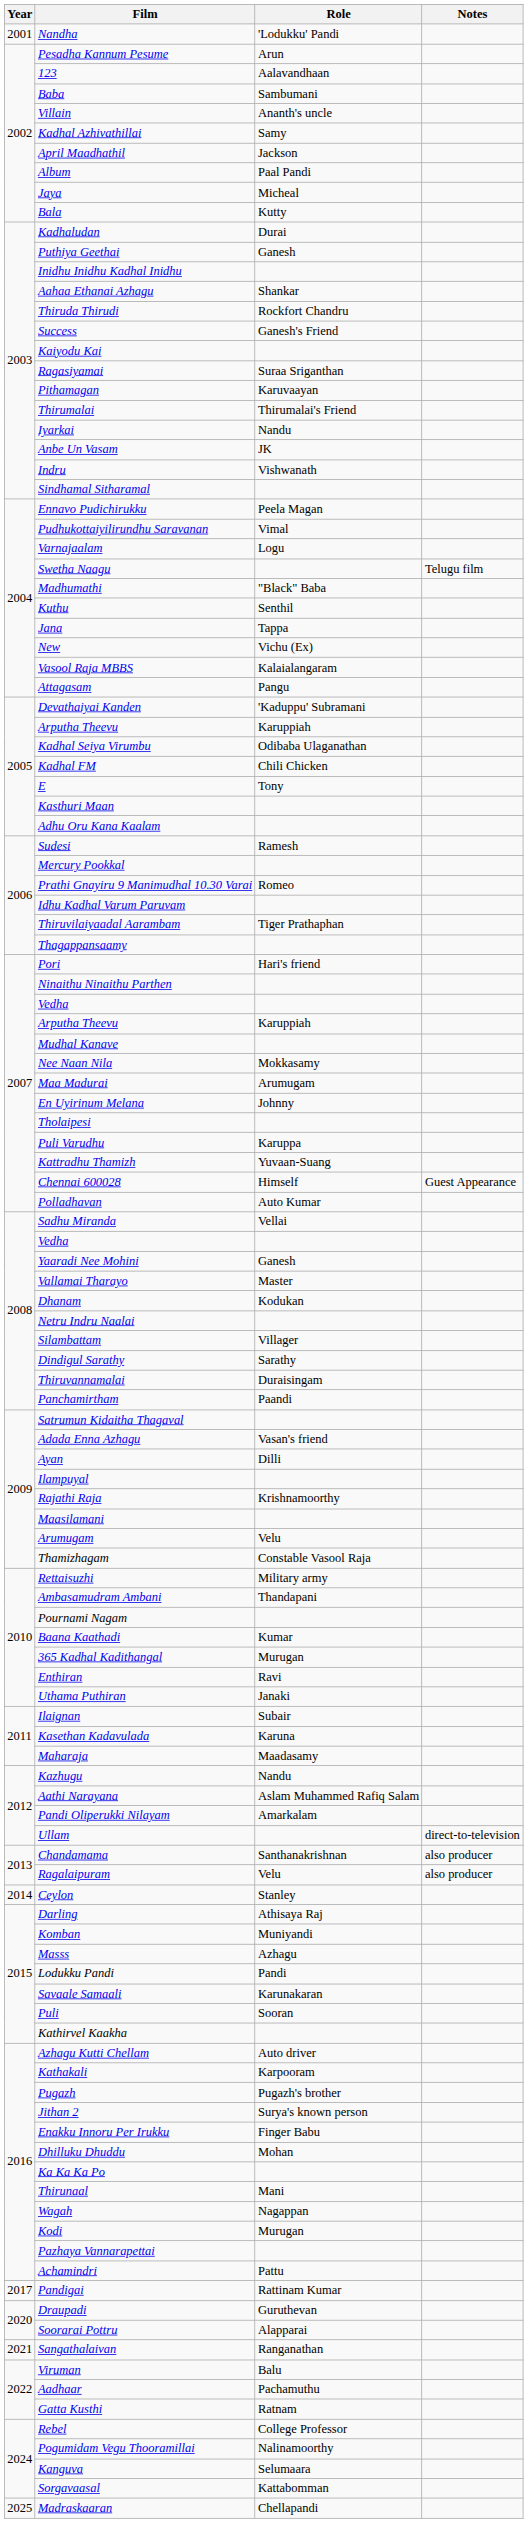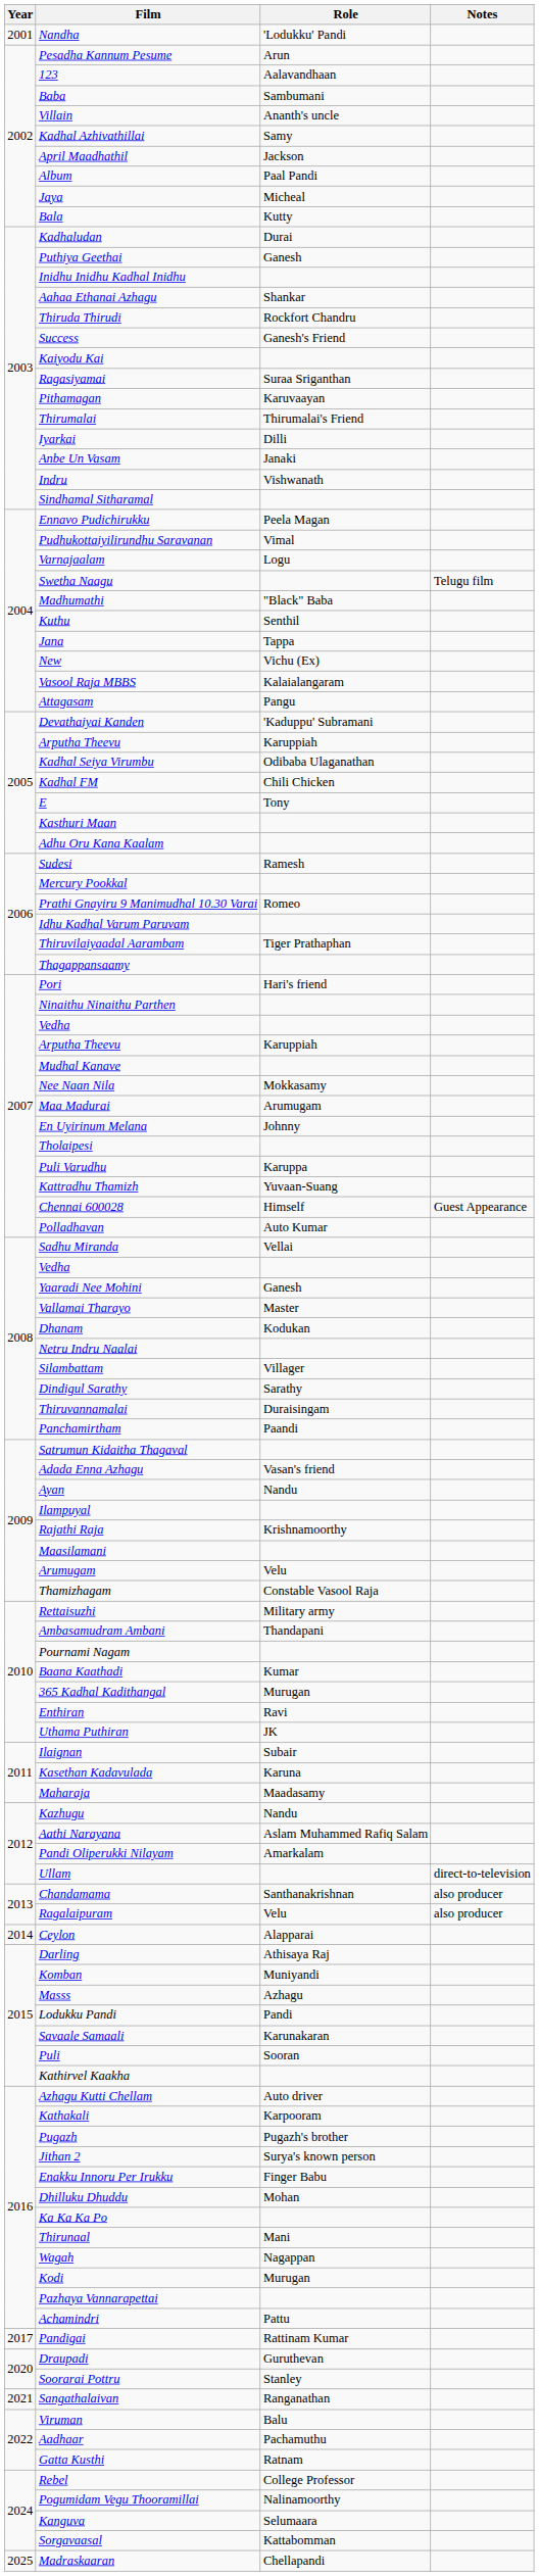 <table class="wikitable">
 <tr>
 <th>Year</th>
 <th>Film</th>
 <th>Role</th>
 <th>Notes</th>
 </tr>
 <tr>
 <td>2001</td>
 <td><em><a href='#'>Nandha</a></em></td>
 <td>'Lodukku' Pandi</td>
 <td></td>
 </tr>
 <tr>
 <td rowspan="9">2002</td>
 <td><em><a href='#'>Pesadha Kannum Pesume</a></em></td>
 <td>Arun</td>
 <td></td>
 </tr>
 <tr>
 <td><em><a href='#'>123</a></em></td>
 <td>Aalavandhaan</td>
 <td></td>
 </tr>
 <tr>
 <td><em><a href='#'>Baba</a></em></td>
 <td>Sambumani</td>
 <td></td>
 </tr>
 <tr>
 <td><em><a href='#'>Villain</a></em></td>
 <td>Ananth's uncle</td>
 <td></td>
 </tr>
 <tr>
 <td><em><a href='#'>Kadhal Azhivathillai</a></em></td>
 <td>Samy</td>
 <td></td>
 </tr>
 <tr>
 <td><em><a href='#'>April Maadhathil</a></em></td>
 <td>Jackson</td>
 <td></td>
 </tr>
 <tr>
 <td><em><a href='#'>Album</a></em></td>
 <td>Paal Pandi</td>
 <td></td>
 </tr>
 <tr>
 <td><em><a href='#'>Jaya</a></em></td>
 <td>Micheal</td>
 <td></td>
 </tr>
 <tr>
 <td><em><a href='#'>Bala</a></em></td>
 <td>Kutty</td>
 <td></td>
 </tr>
 <tr>
 <td rowspan="14">2003</td>
 <td><em><a href='#'>Kadhaludan</a></em></td>
 <td>Durai</td>
 <td></td>
 </tr>
 <tr>
 <td><em><a href='#'>Puthiya Geethai</a></em></td>
 <td>Ganesh</td>
 <td></td>
 </tr>
 <tr>
 <td><em><a href='#'>Inidhu Inidhu Kadhal Inidhu</a></em></td>
 <td></td>
 <td></td>
 </tr>
 <tr>
 <td><em><a href='#'>Aahaa Ethanai Azhagu</a></em></td>
 <td>Shankar</td>
 <td></td>
 </tr>
 <tr>
 <td><em><a href='#'>Thiruda Thirudi</a></em></td>
 <td>Rockfort Chandru</td>
 <td></td>
 </tr>
 <tr>
 <td><em><a href='#'>Success</a></em></td>
 <td>Ganesh's Friend</td>
 <td></td>
 </tr>
 <tr>
 <td><em><a href='#'>Kaiyodu Kai</a></em></td>
 <td></td>
 <td></td>
 </tr>
 <tr>
 <td><em><a href='#'>Ragasiyamai</a></em></td>
 <td>Suraa Sriganthan</td>
 <td></td>
 </tr>
 <tr>
 <td><em><a href='#'>Pithamagan</a></em></td>
 <td>Karuvaayan</td>
 <td></td>
 </tr>
 <tr>
 <td><em><a href='#'>Thirumalai</a></em></td>
 <td>Thirumalai's Friend</td>
 <td></td>
 </tr>
 <tr>
 <td><em><a href='#'>Iyarkai</a></em></td>
-<td>Nandu</td>
+<td>Dilli</td>
 <td></td>
 </tr>
 <tr>
 <td><em><a href='#'>Anbe Un Vasam</a></em></td>
-<td>JK</td>
+<td>Janaki</td>
 <td></td>
 </tr>
 <tr>
 <td><em><a href='#'>Indru</a></em></td>
 <td>Vishwanath</td>
 <td></td>
 </tr>
 <tr>
 <td><em><a href='#'>Sindhamal Sitharamal</a></em></td>
 <td></td>
 <td></td>
 </tr>
 <tr>
 <td rowspan="10">2004</td>
 <td><em><a href='#'>Ennavo Pudichirukku</a></em></td>
 <td>Peela Magan</td>
 <td></td>
 </tr>
 <tr>
 <td><em><a href='#'>Pudhukottaiyilirundhu Saravanan</a></em></td>
 <td>Vimal</td>
 <td></td>
 </tr>
 <tr>
 <td><em><a href='#'>Varnajaalam</a></em></td>
 <td>Logu</td>
 <td></td>
 </tr>
 <tr>
 <td><em><a href='#'>Swetha Naagu</a></em></td>
 <td></td>
 <td>Telugu film</td>
 </tr>
 <tr>
 <td><em><a href='#'>Madhumathi</a></em></td>
 <td>"Black" Baba</td>
 <td></td>
 </tr>
 <tr>
 <td><em><a href='#'>Kuthu</a></em></td>
 <td>Senthil</td>
 <td></td>
 </tr>
 <tr>
 <td><em><a href='#'>Jana</a></em></td>
 <td>Tappa</td>
 <td></td>
 </tr>
 <tr>
 <td><em><a href='#'>New</a></em></td>
 <td>Vichu (Ex)</td>
 <td></td>
 </tr>
 <tr>
 <td><em><a href='#'>Vasool Raja MBBS</a></em></td>
 <td>Kalaialangaram</td>
 <td></td>
 </tr>
 <tr>
 <td><em><a href='#'>Attagasam</a></em></td>
 <td>Pangu</td>
 <td></td>
 </tr>
 <tr>
 <td rowspan="7">2005</td>
 <td><em><a href='#'>Devathaiyai Kanden</a></em></td>
 <td>'Kaduppu' Subramani</td>
 <td></td>
 </tr>
 <tr>
 <td><em><a href='#'>Arputha Theevu</a></em></td>
 <td>Karuppiah</td>
 <td></td>
 </tr>
 <tr>
 <td><em><a href='#'>Kadhal Seiya Virumbu</a></em></td>
 <td>Odibaba Ulaganathan</td>
 <td></td>
 </tr>
 <tr>
 <td><em><a href='#'>Kadhal FM</a></em></td>
 <td>Chili Chicken</td>
 <td></td>
 </tr>
 <tr>
 <td><em><a href='#'>E</a></em></td>
 <td>Tony</td>
 <td></td>
 </tr>
 <tr>
 <td><em><a href='#'>Kasthuri Maan</a></em></td>
 <td></td>
 <td></td>
 </tr>
 <tr>
 <td><em><a href='#'>Adhu Oru Kana Kaalam</a></em></td>
 <td></td>
 <td></td>
 </tr>
 <tr>
 <td rowspan="6">2006</td>
 <td><em><a href='#'>Sudesi</a></em></td>
 <td>Ramesh</td>
 <td></td>
 </tr>
 <tr>
 <td><em><a href='#'>Mercury Pookkal</a></em></td>
 <td></td>
 <td></td>
 </tr>
 <tr>
 <td><em><a href='#'>Prathi Gnayiru 9 Manimudhal 10.30 Varai</a></em></td>
 <td>Romeo</td>
 <td></td>
 </tr>
 <tr>
 <td><em><a href='#'>Idhu Kadhal Varum Paruvam</a></em></td>
 <td></td>
 <td></td>
 </tr>
 <tr>
 <td><em><a href='#'>Thiruvilaiyaadal Aarambam</a></em></td>
 <td>Tiger Prathaphan</td>
 <td></td>
 </tr>
 <tr>
 <td><em><a href='#'>Thagappansaamy</a></em></td>
 <td></td>
 <td></td>
 </tr>
 <tr>
 <td rowspan="13">2007</td>
 <td><em><a href='#'>Pori</a></em></td>
 <td>Hari's friend</td>
 <td></td>
 </tr>
 <tr>
 <td><em><a href='#'>Ninaithu Ninaithu Parthen</a></em></td>
 <td></td>
 <td></td>
 </tr>
 <tr>
 <td><em><a href='#'>Vedha</a></em></td>
 <td></td>
 <td></td>
 </tr>
 <tr>
 <td><em><a href='#'>Arputha Theevu</a></em></td>
 <td>Karuppiah</td>
 <td></td>
 </tr>
 <tr>
 <td><em><a href='#'>Mudhal Kanave</a></em></td>
 <td></td>
 <td></td>
 </tr>
 <tr>
 <td><em><a href='#'>Nee Naan Nila</a></em></td>
 <td>Mokkasamy</td>
 <td></td>
 </tr>
 <tr>
 <td><em><a href='#'>Maa Madurai</a></em></td>
 <td>Arumugam</td>
 <td></td>
 </tr>
 <tr>
 <td><em><a href='#'>En Uyirinum Melana</a></em></td>
 <td>Johnny</td>
 <td></td>
 </tr>
 <tr>
 <td><em><a href='#'>Tholaipesi</a></em></td>
 <td></td>
 <td></td>
 </tr>
 <tr>
 <td><em><a href='#'>Puli Varudhu</a></em></td>
 <td>Karuppa</td>
 <td></td>
 </tr>
 <tr>
 <td><em><a href='#'>Kattradhu Thamizh</a></em></td>
 <td>Yuvaan-Suang</td>
 <td></td>
 </tr>
 <tr>
 <td><em><a href='#'>Chennai 600028</a></em></td>
 <td>Himself</td>
 <td>Guest Appearance</td>
 </tr>
 <tr>
 <td><em><a href='#'>Polladhavan</a></em></td>
 <td>Auto Kumar</td>
 <td></td>
 </tr>
 <tr>
 <td rowspan="10">2008</td>
 <td><em><a href='#'>Sadhu Miranda</a></em></td>
 <td>Vellai</td>
 <td></td>
 </tr>
 <tr>
 <td><em><a href='#'>Vedha</a></em></td>
 <td></td>
 <td></td>
 </tr>
 <tr>
 <td><em><a href='#'>Yaaradi Nee Mohini</a></em></td>
 <td>Ganesh</td>
 <td></td>
 </tr>
 <tr>
 <td><em><a href='#'>Vallamai Tharayo</a></em></td>
 <td>Master</td>
 <td></td>
 </tr>
 <tr>
 <td><em><a href='#'>Dhanam</a></em></td>
 <td>Kodukan</td>
 <td></td>
 </tr>
 <tr>
 <td><em><a href='#'>Netru Indru Naalai</a></em></td>
 <td></td>
 <td></td>
 </tr>
 <tr>
 <td><em><a href='#'>Silambattam</a></em></td>
 <td>Villager</td>
 <td></td>
 </tr>
 <tr>
 <td><em><a href='#'>Dindigul Sarathy</a></em></td>
 <td>Sarathy</td>
 <td></td>
 </tr>
 <tr>
 <td><em><a href='#'>Thiruvannamalai</a></em></td>
 <td>Duraisingam</td>
 <td></td>
 </tr>
 <tr>
 <td><em><a href='#'>Panchamirtham</a></em></td>
 <td>Paandi</td>
 <td></td>
 </tr>
 <tr>
 <td rowspan="8">2009</td>
 <td><em><a href='#'>Satrumun Kidaitha Thagaval</a></em></td>
 <td></td>
 <td></td>
 </tr>
 <tr>
 <td><em><a href='#'>Adada Enna Azhagu</a></em></td>
 <td>Vasan's friend</td>
 <td></td>
 </tr>
 <tr>
 <td><em><a href='#'>Ayan</a></em></td>
-<td>Dilli</td>
+<td>Nandu</td>
 <td></td>
 </tr>
 <tr>
 <td><em><a href='#'>Ilampuyal</a></em></td>
 <td></td>
 <td></td>
 </tr>
 <tr>
 <td><em><a href='#'>Rajathi Raja</a></em></td>
 <td>Krishnamoorthy</td>
 <td></td>
 </tr>
 <tr>
 <td><em><a href='#'>Maasilamani</a></em></td>
 <td></td>
 <td></td>
 </tr>
 <tr>
 <td><em><a href='#'>Arumugam</a></em></td>
 <td>Velu</td>
 <td></td>
 </tr>
 <tr>
 <td><em>Thamizhagam</em></td>
 <td>Constable Vasool Raja</td>
 <td></td>
 </tr>
 <tr>
 <td rowspan="7">2010</td>
 <td><em><a href='#'>Rettaisuzhi</a></em></td>
 <td>Military army</td>
 <td></td>
 </tr>
 <tr>
 <td><em><a href='#'>Ambasamudram Ambani</a></em></td>
 <td>Thandapani</td>
 <td></td>
 </tr>
 <tr>
 <td><em>Pournami Nagam</em></td>
 <td></td>
 <td></td>
 </tr>
 <tr>
 <td><em><a href='#'>Baana Kaathadi</a></em></td>
 <td>Kumar</td>
 <td></td>
 </tr>
 <tr>
 <td><em><a href='#'>365 Kadhal Kadithangal</a></em></td>
 <td>Murugan</td>
 <td></td>
 </tr>
 <tr>
 <td><em><a href='#'>Enthiran</a></em></td>
 <td>Ravi</td>
 <td></td>
 </tr>
 <tr>
 <td><em><a href='#'>Uthama Puthiran</a></em></td>
-<td>Janaki</td>
+<td>JK</td>
 <td></td>
 </tr>
 <tr>
 <td rowspan="3">2011</td>
 <td><em><a href='#'>Ilaignan</a></em></td>
 <td>Subair</td>
 <td></td>
 </tr>
 <tr>
 <td><em><a href='#'>Kasethan Kadavulada</a></em></td>
 <td>Karuna</td>
 <td></td>
 </tr>
 <tr>
 <td><em><a href='#'>Maharaja</a></em></td>
 <td>Maadasamy</td>
 <td></td>
 </tr>
 <tr>
 <td rowspan="4">2012</td>
 <td><em><a href='#'>Kazhugu</a></em></td>
 <td>Nandu</td>
 <td></td>
 </tr>
 <tr>
 <td><em><a href='#'>Aathi Narayana</a></em></td>
 <td>Aslam Muhammed Rafiq Salam</td>
 <td></td>
 </tr>
 <tr>
 <td><em><a href='#'>Pandi Oliperukki Nilayam</a></em></td>
 <td>Amarkalam</td>
 <td></td>
 </tr>
 <tr>
 <td><em><a href='#'>Ullam</a></em></td>
 <td></td>
 <td>direct-to-television</td>
 </tr>
 <tr>
 <td rowspan="2">2013</td>
 <td><em><a href='#'>Chandamama</a></em></td>
 <td>Santhanakrishnan</td>
 <td>also producer</td>
 </tr>
 <tr>
 <td><em><a href='#'>Ragalaipuram</a></em></td>
 <td>Velu</td>
 <td>also producer</td>
 </tr>
 <tr>
 <td>2014</td>
 <td><em><a href='#'>Ceylon</a></em></td>
-<td>Stanley</td>
+<td>Alapparai</td>
 <td></td>
 </tr>
 <tr>
 <td rowspan="7">2015</td>
 <td><em><a href='#'>Darling</a></em></td>
 <td>Athisaya Raj</td>
 <td></td>
 </tr>
 <tr>
 <td><em><a href='#'>Komban</a></em></td>
 <td>Muniyandi</td>
 <td></td>
 </tr>
 <tr>
 <td><em><a href='#'>Masss</a></em></td>
 <td>Azhagu</td>
 <td></td>
 </tr>
 <tr>
 <td><em>Lodukku Pandi</em></td>
 <td>Pandi</td>
 <td></td>
 </tr>
 <tr>
 <td><em><a href='#'>Savaale Samaali</a></em></td>
 <td>Karunakaran</td>
 <td></td>
 </tr>
 <tr>
 <td><em><a href='#'>Puli</a></em></td>
 <td>Sooran</td>
 <td></td>
 </tr>
 <tr>
 <td><em>Kathirvel Kaakha</em></td>
 <td></td>
 <td></td>
 </tr>
 <tr>
 <td rowspan="12">2016</td>
 <td><em><a href='#'>Azhagu Kutti Chellam</a></em></td>
 <td>Auto driver</td>
 <td></td>
 </tr>
 <tr>
 <td><em><a href='#'>Kathakali</a></em></td>
 <td>Karpooram</td>
 <td></td>
 </tr>
 <tr>
 <td><em><a href='#'>Pugazh</a></em></td>
 <td>Pugazh's brother</td>
 <td></td>
 </tr>
 <tr>
 <td><em><a href='#'>Jithan 2</a></em></td>
 <td>Surya's known person</td>
 <td></td>
 </tr>
 <tr>
 <td><em><a href='#'>Enakku Innoru Per Irukku</a></em></td>
 <td>Finger Babu</td>
 <td></td>
 </tr>
 <tr>
 <td><em><a href='#'>Dhilluku Dhuddu</a></em></td>
 <td>Mohan</td>
 <td></td>
 </tr>
 <tr>
 <td><em><a href='#'>Ka Ka Ka Po</a></em></td>
 <td></td>
 <td></td>
 </tr>
 <tr>
 <td><em><a href='#'>Thirunaal</a></em></td>
 <td>Mani</td>
 <td></td>
 </tr>
 <tr>
 <td><em><a href='#'>Wagah</a></em></td>
 <td>Nagappan</td>
 <td></td>
 </tr>
 <tr>
 <td><em><a href='#'>Kodi</a></em></td>
 <td>Murugan</td>
 <td></td>
 </tr>
 <tr>
 <td><em><a href='#'>Pazhaya Vannarapettai</a></em></td>
 <td></td>
 <td></td>
 </tr>
 <tr>
 <td><em><a href='#'>Achamindri</a></em></td>
 <td>Pattu</td>
 <td></td>
 </tr>
 <tr>
 <td rowspan="1">2017</td>
 <td><em><a href='#'>Pandigai</a></em></td>
 <td>Rattinam Kumar</td>
 <td></td>
 </tr>
 <tr>
 <td rowspan="2">2020</td>
 <td><em><a href='#'>Draupadi</a></em></td>
 <td>Guruthevan</td>
 <td></td>
 </tr>
 <tr>
 <td><em><a href='#'>Soorarai Pottru</a></em></td>
-<td>Alapparai</td>
+<td>Stanley</td>
 <td></td>
 </tr>
 <tr>
 <td rowspan="1">2021</td>
 <td><em><a href='#'>Sangathalaivan</a></em></td>
 <td>Ranganathan</td>
 <td></td>
 </tr>
 <tr>
 <td rowspan="3">2022</td>
 <td><em><a href='#'>Viruman</a></em></td>
 <td>Balu</td>
 <td></td>
 </tr>
 <tr>
 <td><em><a href='#'>Aadhaar</a></em></td>
 <td>Pachamuthu</td>
 <td></td>
 </tr>
 <tr>
 <td><em><a href='#'>Gatta Kusthi</a></em></td>
 <td>Ratnam</td>
 <td></td>
 </tr>
 <tr>
 <td rowspan="4">2024</td>
 <td><a href='#'><em>Rebel</em></a></td>
 <td>College Professor</td>
 <td></td>
 </tr>
 <tr>
 <td><em><a href='#'>Pogumidam Vegu Thooramillai</a></em></td>
 <td>Nalinamoorthy</td>
 <td></td>
 </tr>
 <tr>
 <td><em><a href='#'>Kanguva</a></em></td>
 <td>Selumaara</td>
 <td></td>
 </tr>
 <tr>
 <td><em><a href='#'>Sorgavaasal</a></em></td>
 <td>Kattabomman</td>
 <td></td>
 </tr>
 <tr>
 <td>2025</td>
 <td><em><a href='#'>Madraskaaran</a></em></td>
 <td>Chellapandi</td>
 <td></td>
 </tr>
 </table>
